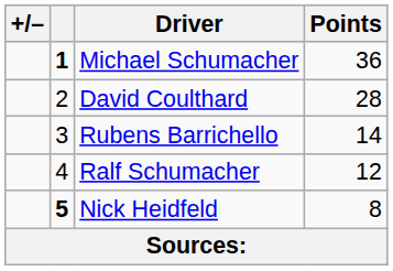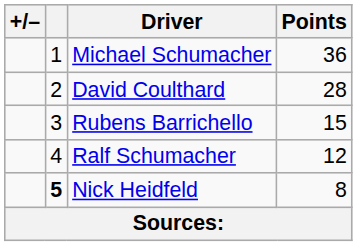 <table class="wikitable" style="font-size: 85%;">
 <tr>
 <th scope="col">+/–</th>
 <th scope="col"></th>
 <th scope="col">Driver</th>
 <th scope="col">Points</th>
 </tr>
 <tr>
 <td align="left"></td>
-<td align="center"><strong>1</strong></td>
+<td align="center">1</td>
 <td> <a href='#'>Michael Schumacher</a></td>
 <td align="right">36</td>
 </tr>
 <tr>
 <td align="left"></td>
 <td align="center">2</td>
 <td> <a href='#'>David Coulthard</a></td>
 <td align="right">28</td>
 </tr>
 <tr>
 <td align="left"></td>
 <td align="center">3</td>
 <td> <a href='#'>Rubens Barrichello</a></td>
-<td align="right">14</td>
+<td align="right">15</td>
 </tr>
 <tr>
 <td align="left"></td>
 <td align="center">4</td>
 <td> <a href='#'>Ralf Schumacher</a></td>
 <td align="right">12</td>
 </tr>
 <tr>
 <td align="left"></td>
 <td align="center"><strong>5</strong></td>
 <td> <a href='#'>Nick Heidfeld</a></td>
 <td align="right">8</td>
 </tr>
 <tr>
 <th colspan=4>Sources:</th>
 </tr>
 </table>
